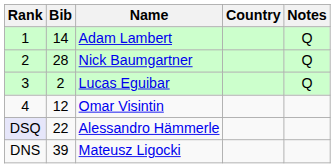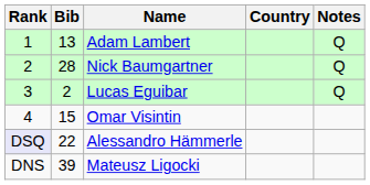 <table class="wikitable" style="text-align:center;">
 <tr>
 <th>Rank</th>
 <th>Bib</th>
 <th>Name</th>
 <th>Country</th>
 <th>Notes</th>
 </tr>
 <tr bgcolor="#ccffcc">
 <td>1</td>
-<td>14</td>
+<td>13</td>
 <td align=left><a href='#'>Adam Lambert</a></td>
 <td align=left></td>
 <td>Q</td>
 </tr>
 <tr bgcolor="#ccffcc">
 <td>2</td>
 <td>28</td>
 <td align=left><a href='#'>Nick Baumgartner</a></td>
 <td align=left></td>
 <td>Q</td>
 </tr>
 <tr bgcolor="#ccffcc">
 <td>3</td>
 <td>2</td>
 <td align=left><a href='#'>Lucas Eguibar</a></td>
 <td align=left></td>
 <td>Q</td>
 </tr>
 <tr>
 <td>4</td>
-<td>12</td>
+<td>15</td>
 <td align=left><a href='#'>Omar Visintin</a></td>
 <td align=left></td>
 <td></td>
 </tr>
 <tr>
 <td style="background: lavender;">DSQ</td>
 <td>22</td>
 <td align=left><a href='#'>Alessandro Hämmerle</a></td>
 <td align=left></td>
 <td></td>
 </tr>
 <tr>
 <td>DNS</td>
 <td>39</td>
 <td align=left><a href='#'>Mateusz Ligocki</a></td>
 <td align=left></td>
 <td></td>
 </tr>
 </table>
